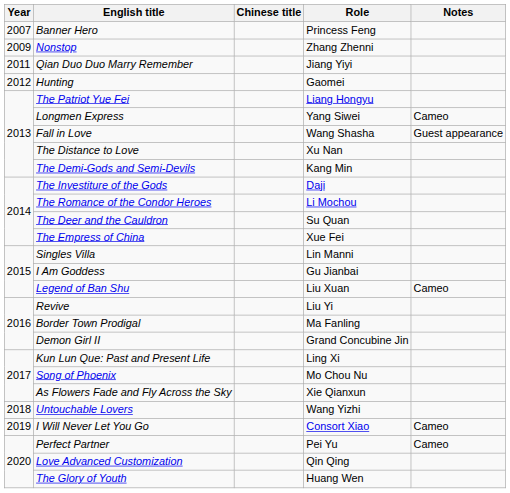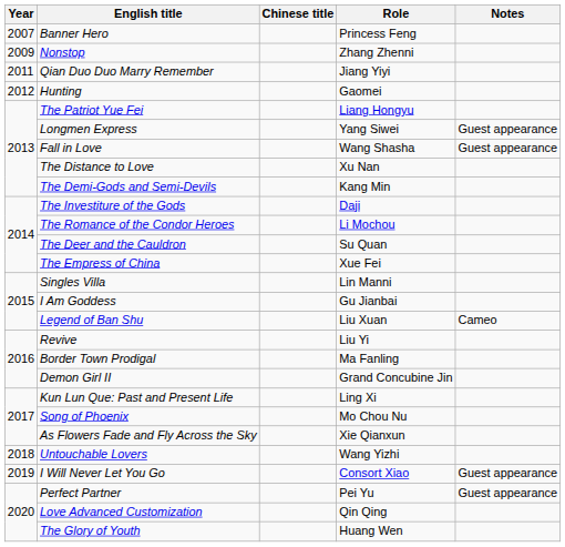 <table class="wikitable">
 <tr>
 <th>Year</th>
 <th>English title</th>
 <th>Chinese title</th>
 <th>Role</th>
 <th>Notes</th>
 </tr>
 <tr>
 <td>2007</td>
 <td><em>Banner Hero</em></td>
 <td></td>
 <td>Princess Feng</td>
 <td></td>
 </tr>
 <tr>
 <td>2009</td>
 <td><em><a href='#'>Nonstop</a></em></td>
 <td></td>
 <td>Zhang Zhenni</td>
 <td></td>
 </tr>
 <tr>
 <td>2011</td>
 <td><em>Qian Duo Duo Marry Remember</em></td>
 <td></td>
 <td>Jiang Yiyi</td>
 <td></td>
 </tr>
 <tr>
 <td>2012</td>
 <td><em>Hunting</em></td>
 <td></td>
 <td>Gaomei</td>
 <td></td>
 </tr>
 <tr>
 <td rowspan="5">2013</td>
 <td><em><a href='#'>The Patriot Yue Fei</a></em></td>
 <td></td>
 <td><a href='#'>Liang Hongyu</a></td>
 <td></td>
 </tr>
 <tr>
 <td><em>Longmen Express</em></td>
 <td></td>
 <td>Yang Siwei</td>
-<td>Cameo</td>
+<td>Guest appearance</td>
 </tr>
 <tr>
 <td><em>Fall in Love</em></td>
 <td></td>
 <td>Wang Shasha</td>
 <td>Guest appearance</td>
 </tr>
 <tr>
 <td><em>The Distance to Love</em></td>
 <td></td>
 <td>Xu Nan</td>
 <td></td>
 </tr>
 <tr>
 <td><em><a href='#'>The Demi-Gods and Semi-Devils</a></em></td>
 <td></td>
 <td>Kang Min</td>
 <td></td>
 </tr>
 <tr>
 <td rowspan="4">2014</td>
 <td><em><a href='#'>The Investiture of the Gods</a></em></td>
 <td></td>
 <td><a href='#'>Daji</a></td>
 <td></td>
 </tr>
 <tr>
 <td><em><a href='#'>The Romance of the Condor Heroes</a></em></td>
 <td></td>
 <td><a href='#'>Li Mochou</a></td>
 <td></td>
 </tr>
 <tr>
 <td><em><a href='#'>The Deer and the Cauldron</a></em></td>
 <td></td>
 <td>Su Quan</td>
 <td></td>
 </tr>
 <tr>
 <td><em><a href='#'>The Empress of China</a></em></td>
 <td></td>
 <td>Xue Fei</td>
 <td></td>
 </tr>
 <tr>
 <td rowspan=3>2015</td>
 <td><em>Singles Villa</em></td>
 <td></td>
 <td>Lin Manni</td>
 <td></td>
 </tr>
 <tr>
 <td><em>I Am Goddess</em></td>
 <td></td>
 <td>Gu Jianbai</td>
 <td></td>
 </tr>
 <tr>
 <td><em><a href='#'>Legend of Ban Shu</a> </em></td>
 <td></td>
 <td>Liu Xuan</td>
 <td>Cameo</td>
 </tr>
 <tr>
 <td rowspan=3>2016</td>
 <td><em>Revive</em></td>
 <td></td>
 <td>Liu Yi</td>
 <td></td>
 </tr>
 <tr>
 <td><em>Border Town Prodigal</em></td>
 <td></td>
 <td>Ma Fanling</td>
 <td></td>
 </tr>
 <tr>
 <td><em>Demon Girl II</em></td>
 <td></td>
 <td>Grand Concubine Jin</td>
 <td></td>
 </tr>
 <tr>
 <td rowspan=3>2017</td>
 <td><em>Kun Lun Que: Past and Present Life</em></td>
 <td></td>
 <td>Ling Xi</td>
 <td></td>
 </tr>
 <tr>
 <td><em><a href='#'>Song of Phoenix</a></em></td>
 <td></td>
 <td>Mo Chou Nu</td>
 <td></td>
 </tr>
 <tr>
 <td><em>As Flowers Fade and Fly Across the Sky </em></td>
 <td></td>
 <td>Xie Qianxun</td>
 <td></td>
 </tr>
 <tr>
 <td>2018</td>
 <td><em><a href='#'>Untouchable Lovers</a></em></td>
 <td></td>
 <td>Wang Yizhi</td>
 <td></td>
 </tr>
 <tr>
 <td>2019</td>
 <td><em>I Will Never Let You Go</em></td>
 <td></td>
 <td><a href='#'>Consort Xiao</a></td>
-<td>Cameo</td>
+<td>Guest appearance</td>
 </tr>
 <tr>
 <td rowspan=3>2020</td>
 <td><em>Perfect Partner</em></td>
 <td></td>
 <td>Pei Yu</td>
-<td>Cameo</td>
+<td>Guest appearance</td>
 </tr>
 <tr>
 <td><em><a href='#'>Love Advanced Customization</a></em></td>
 <td></td>
 <td>Qin Qing</td>
 <td></td>
 </tr>
 <tr>
 <td><em><a href='#'>The Glory of Youth</a></em></td>
 <td></td>
 <td>Huang Wen</td>
 <td></td>
 </tr>
 </table>
